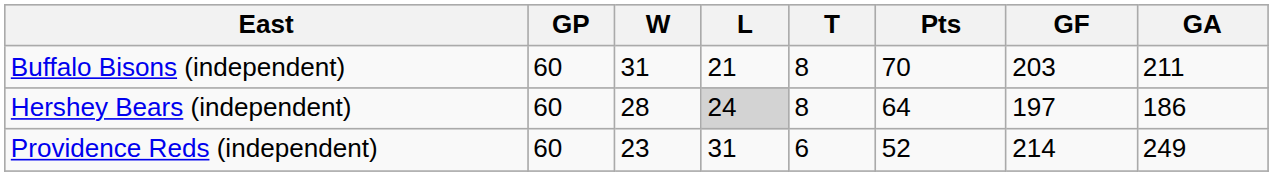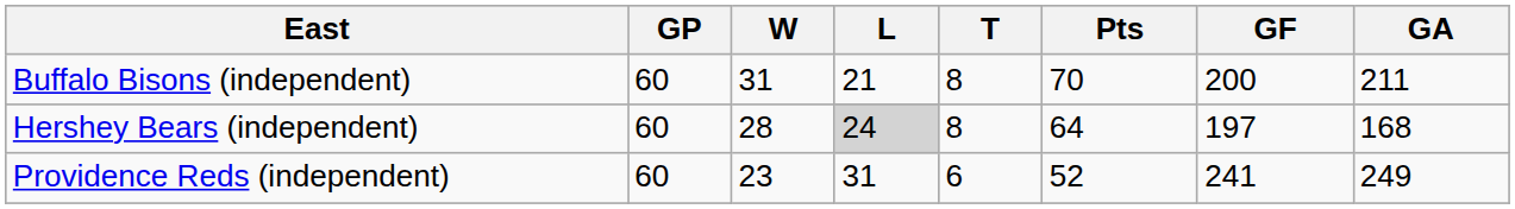 <table class="wikitable">
 <tr>
 <th bgcolor="#DDDDFF" width="30%">East</th>
 <th bgcolor="#DDDDFF" width="5%">GP</th>
 <th bgcolor="#DDDDFF" width="5%">W</th>
 <th bgcolor="#DDDDFF" width="5%">L</th>
 <th bgcolor="#DDDDFF" width="5%">T</th>
 <th bgcolor="#DDDDFF" width="7.5%">Pts</th>
 <th bgcolor="#DDDDFF" width="7.5%">GF</th>
 <th bgcolor="#DDDDFF" width="7.5%">GA</th>
 </tr>
 <tr>
 <td><a href='#'>Buffalo Bisons</a> (independent)</td>
 <td>60</td>
 <td>31</td>
 <td>21</td>
 <td>8</td>
 <td>70</td>
-<td>203</td>
+<td>200</td>
 <td>211</td>
 </tr>
 <tr>
 <td><a href='#'>Hershey Bears</a> (independent)</td>
 <td>60</td>
 <td>28</td>
 <td style="background: lightgrey;">24</td>
 <td>8</td>
 <td>64</td>
 <td>197</td>
-<td>186</td>
+<td>168</td>
 </tr>
 <tr>
 <td><a href='#'>Providence Reds</a> (independent)</td>
 <td>60</td>
 <td>23</td>
 <td>31</td>
 <td>6</td>
 <td>52</td>
-<td>214</td>
+<td>241</td>
 <td>249</td>
 </tr>
 </table>
